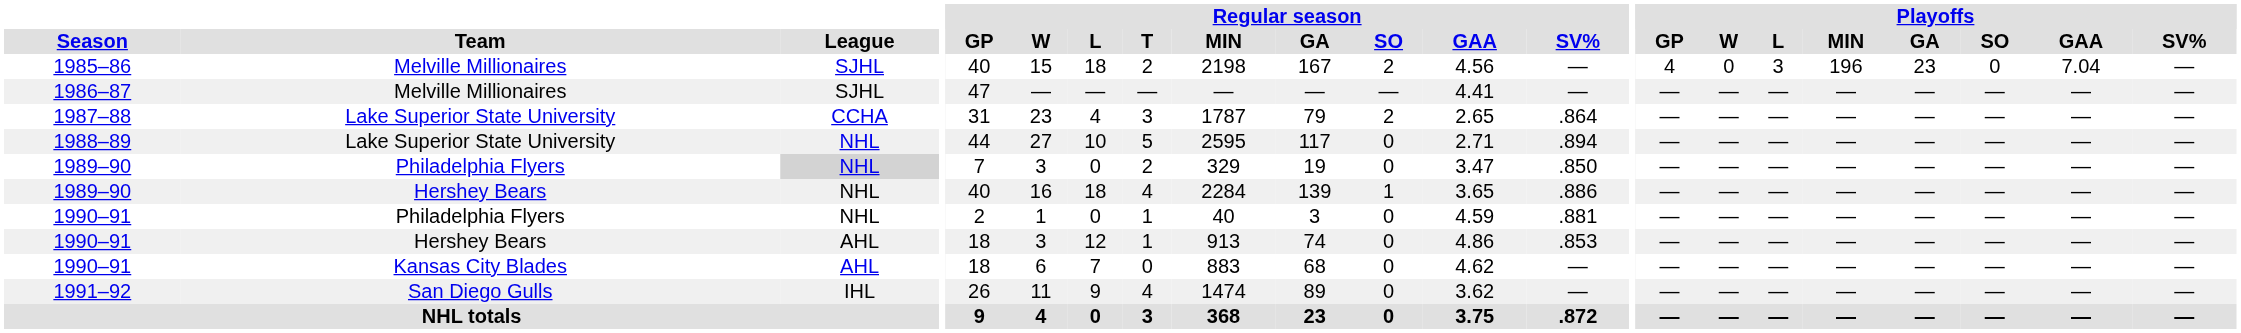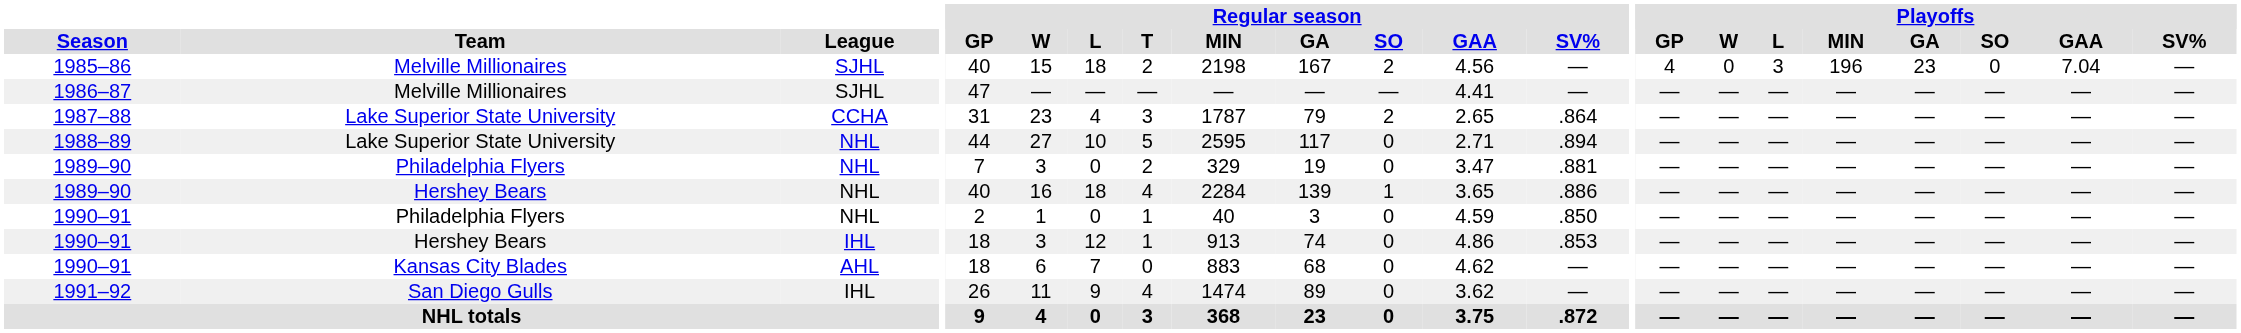 <table border="0" cellpadding="1" cellspacing="0" style="width:90%; text-align:center;">
 <tr bgcolor="#e0e0e0">
 <th colspan="3" bgcolor="#ffffff"></th>
 <th rowspan="99" bgcolor="#ffffff"></th>
 <th colspan="9" bgcolor="#e0e0e0"><a href='#'>Regular season</a></th>
 <th rowspan="99" bgcolor="#ffffff"></th>
 <th colspan="8" bgcolor="#e0e0e0"><a href='#'>Playoffs</a></th>
 </tr>
 <tr bgcolor="#e0e0e0">
 <th><a href='#'>Season</a></th>
 <th>Team</th>
 <th>League</th>
 <th>GP</th>
 <th>W</th>
 <th>L</th>
 <th>T</th>
 <th>MIN</th>
 <th>GA</th>
 <th><a href='#'>SO</a></th>
 <th><a href='#'>GAA</a></th>
 <th><a href='#'>SV%</a></th>
 <th>GP</th>
 <th>W</th>
 <th>L</th>
 <th>MIN</th>
 <th>GA</th>
 <th>SO</th>
 <th>GAA</th>
 <th>SV%</th>
 </tr>
 <tr>
 <td><a href='#'>1985–86</a></td>
 <td><a href='#'>Melville Millionaires</a></td>
 <td><a href='#'>SJHL</a></td>
 <td>40</td>
 <td>15</td>
 <td>18</td>
 <td>2</td>
 <td>2198</td>
 <td>167</td>
 <td>2</td>
 <td>4.56</td>
 <td>—</td>
 <td>4</td>
 <td>0</td>
 <td>3</td>
 <td>196</td>
 <td>23</td>
 <td>0</td>
 <td>7.04</td>
 <td>—</td>
 </tr>
 <tr bgcolor="#f0f0f0">
 <td><a href='#'>1986–87</a></td>
 <td>Melville Millionaires</td>
 <td>SJHL</td>
 <td>47</td>
 <td>—</td>
 <td>—</td>
 <td>—</td>
 <td>—</td>
 <td>—</td>
 <td>—</td>
 <td>4.41</td>
 <td>—</td>
 <td>—</td>
 <td>—</td>
 <td>—</td>
 <td>—</td>
 <td>—</td>
 <td>—</td>
 <td>—</td>
 <td>—</td>
 </tr>
 <tr>
 <td><a href='#'>1987–88</a></td>
 <td><a href='#'>Lake Superior State University</a></td>
 <td><a href='#'>CCHA</a></td>
 <td>31</td>
 <td>23</td>
 <td>4</td>
 <td>3</td>
 <td>1787</td>
 <td>79</td>
 <td>2</td>
 <td>2.65</td>
 <td>.864</td>
 <td>—</td>
 <td>—</td>
 <td>—</td>
 <td>—</td>
 <td>—</td>
 <td>—</td>
 <td>—</td>
 <td>—</td>
 </tr>
 <tr bgcolor="#f0f0f0">
 <td><a href='#'>1988–89</a></td>
 <td>Lake Superior State University</td>
 <td><a href='#'>NHL</a></td>
 <td>44</td>
 <td>27</td>
 <td>10</td>
 <td>5</td>
 <td>2595</td>
 <td>117</td>
 <td>0</td>
 <td>2.71</td>
 <td>.894</td>
 <td>—</td>
 <td>—</td>
 <td>—</td>
 <td>—</td>
 <td>—</td>
 <td>—</td>
 <td>—</td>
 <td>—</td>
 </tr>
 <tr>
 <td><a href='#'>1989–90</a></td>
 <td><a href='#'>Philadelphia Flyers</a></td>
-<td style="background: lightgrey;"><a href='#'>NHL</a></td>
+<td><a href='#'>NHL</a></td>
 <td>7</td>
 <td>3</td>
 <td>0</td>
 <td>2</td>
 <td>329</td>
 <td>19</td>
 <td>0</td>
 <td>3.47</td>
-<td>.850</td>
+<td>.881</td>
 <td>—</td>
 <td>—</td>
 <td>—</td>
 <td>—</td>
 <td>—</td>
 <td>—</td>
 <td>—</td>
 <td>—</td>
 </tr>
 <tr bgcolor="#f0f0f0">
 <td><a href='#'>1989–90</a></td>
 <td><a href='#'>Hershey Bears</a></td>
 <td>NHL</td>
 <td>40</td>
 <td>16</td>
 <td>18</td>
 <td>4</td>
 <td>2284</td>
 <td>139</td>
 <td>1</td>
 <td>3.65</td>
 <td>.886</td>
 <td>—</td>
 <td>—</td>
 <td>—</td>
 <td>—</td>
 <td>—</td>
 <td>—</td>
 <td>—</td>
 <td>—</td>
 </tr>
 <tr>
 <td><a href='#'>1990–91</a></td>
 <td>Philadelphia Flyers</td>
 <td>NHL</td>
 <td>2</td>
 <td>1</td>
 <td>0</td>
 <td>1</td>
 <td>40</td>
 <td>3</td>
 <td>0</td>
 <td>4.59</td>
-<td>.881</td>
+<td>.850</td>
 <td>—</td>
 <td>—</td>
 <td>—</td>
 <td>—</td>
 <td>—</td>
 <td>—</td>
 <td>—</td>
 <td>—</td>
 </tr>
 <tr bgcolor="#f0f0f0">
 <td><a href='#'>1990–91</a></td>
 <td>Hershey Bears</td>
-<td>AHL</td>
+<td><a href='#'>IHL</a></td>
 <td>18</td>
 <td>3</td>
 <td>12</td>
 <td>1</td>
 <td>913</td>
 <td>74</td>
 <td>0</td>
 <td>4.86</td>
 <td>.853</td>
 <td>—</td>
 <td>—</td>
 <td>—</td>
 <td>—</td>
 <td>—</td>
 <td>—</td>
 <td>—</td>
 <td>—</td>
 </tr>
 <tr>
 <td><a href='#'>1990–91</a></td>
 <td><a href='#'>Kansas City Blades</a></td>
 <td><a href='#'>AHL</a></td>
 <td>18</td>
 <td>6</td>
 <td>7</td>
 <td>0</td>
 <td>883</td>
 <td>68</td>
 <td>0</td>
 <td>4.62</td>
 <td>—</td>
 <td>—</td>
 <td>—</td>
 <td>—</td>
 <td>—</td>
 <td>—</td>
 <td>—</td>
 <td>—</td>
 <td>—</td>
 </tr>
 <tr bgcolor="#f0f0f0">
 <td><a href='#'>1991–92</a></td>
 <td><a href='#'>San Diego Gulls</a></td>
 <td>IHL</td>
 <td>26</td>
 <td>11</td>
 <td>9</td>
 <td>4</td>
 <td>1474</td>
 <td>89</td>
 <td>0</td>
 <td>3.62</td>
 <td>—</td>
 <td>—</td>
 <td>—</td>
 <td>—</td>
 <td>—</td>
 <td>—</td>
 <td>—</td>
 <td>—</td>
 <td>—</td>
 </tr>
 <tr bgcolor="#e0e0e0">
 <th colspan=3>NHL totals</th>
 <th>9</th>
 <th>4</th>
 <th>0</th>
 <th>3</th>
 <th>368</th>
 <th>23</th>
 <th>0</th>
 <th>3.75</th>
 <th>.872</th>
 <th>—</th>
 <th>—</th>
 <th>—</th>
 <th>—</th>
 <th>—</th>
 <th>—</th>
 <th>—</th>
 <th>—</th>
 </tr>
 </table>
